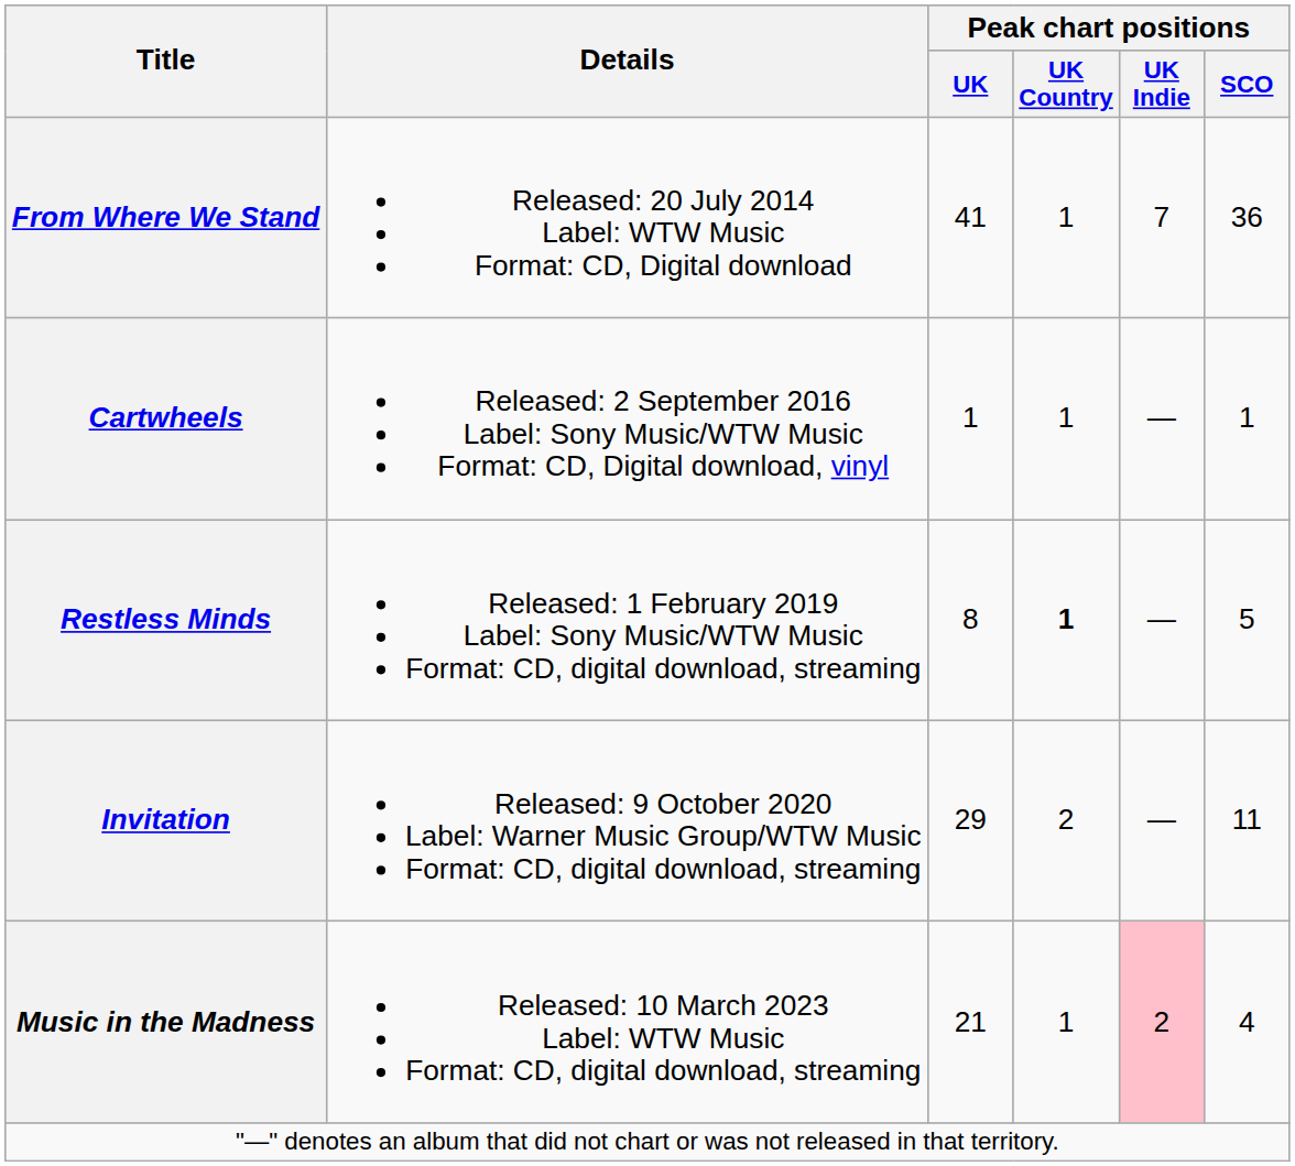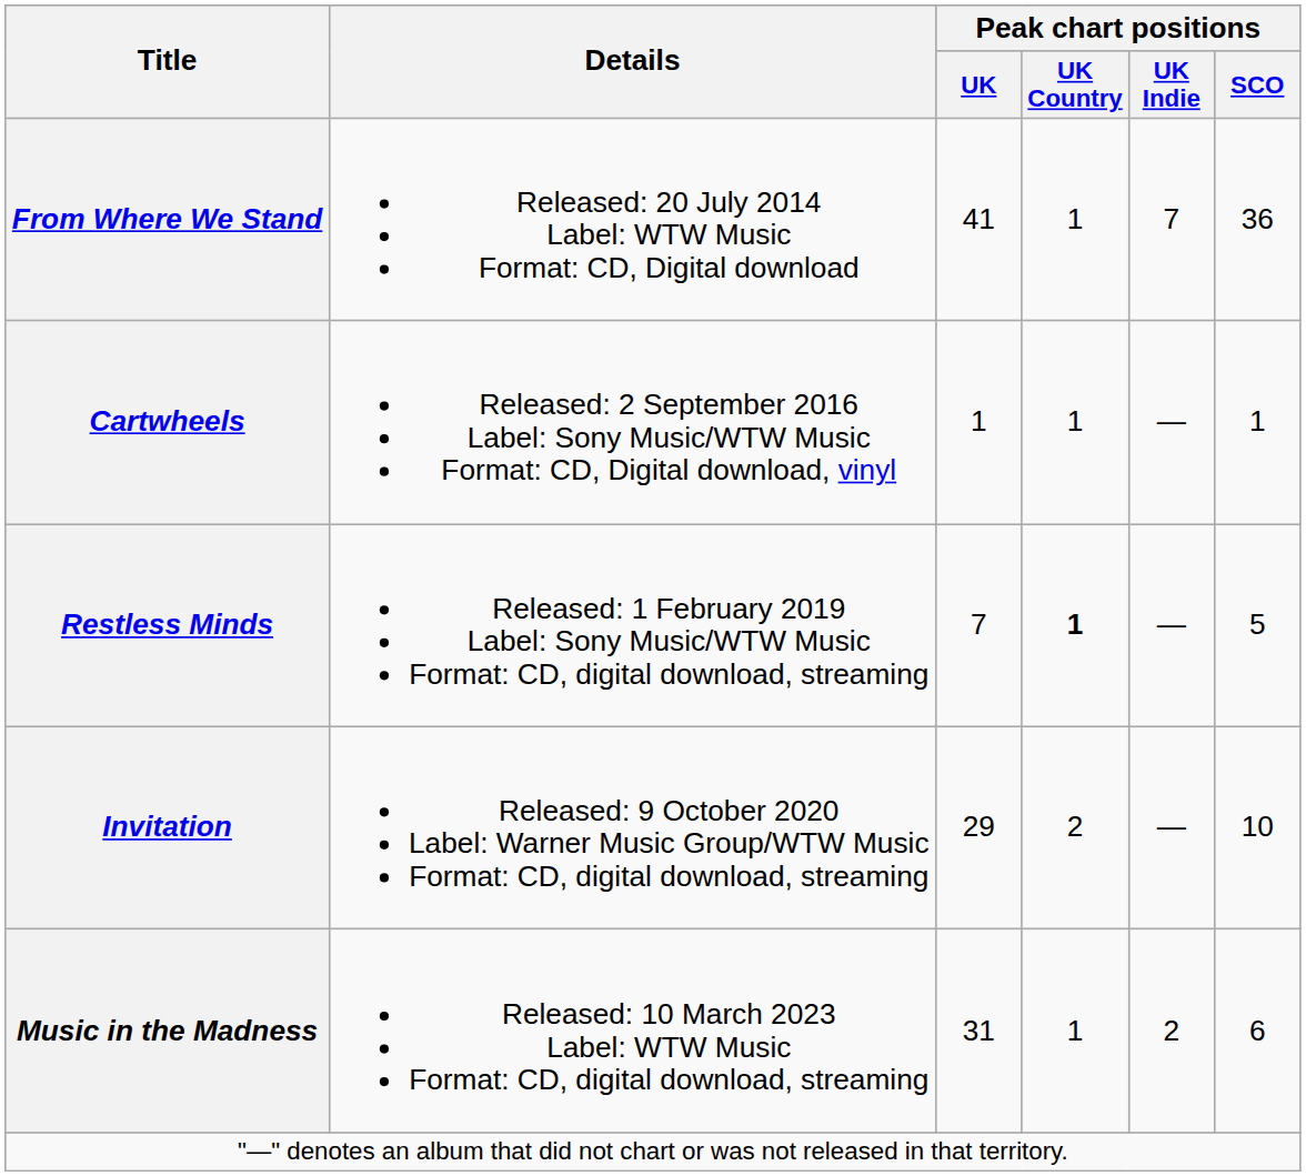 <table class="wikitable plainrowheaders" style="text-align:center;">
 <tr>
 <th scope="col" rowspan="2">Title</th>
 <th scope="col" rowspan="2">Details</th>
 <th scope="col" colspan="4">Peak chart positions</th>
 </tr>
 <tr>
 <th scope="col" style="width:3em;font-size:85%;"><a href='#'>UK</a><br></th>
 <th scope="col" style="width:3em;font-size:85%;"><a href='#'>UK<br>Country</a><br></th>
 <th scope="col" style="width:3em;font-size:85%;"><a href='#'>UK<br>Indie</a><br></th>
 <th scope="col" style="width:3em;font-size:85%;"><a href='#'>SCO</a><br></th>
 </tr>
 <tr>
 <th scope="row"><em><a href='#'>From Where We Stand</a></em></th>
 <td><br><ul><li>Released: 20 July 2014</li><li>Label: WTW Music</li><li>Format: CD, Digital download</li></ul></td>
 <td>41</td>
 <td>1</td>
 <td>7</td>
 <td>36</td>
 </tr>
 <tr>
 <th scope="row"><em><a href='#'>Cartwheels</a></em></th>
 <td><br><ul><li>Released: 2 September 2016</li><li>Label: Sony Music/WTW Music</li><li>Format: CD, Digital download, <a href='#'>vinyl</a></li></ul></td>
 <td>1</td>
 <td>1</td>
 <td>—</td>
 <td>1</td>
 </tr>
 <tr>
 <th scope="row"><em><a href='#'>Restless Minds</a></em></th>
 <td><br><ul><li>Released: 1 February 2019</li><li>Label: Sony Music/WTW Music</li><li>Format: CD, digital download, streaming</li></ul></td>
-<td>8</td>
+<td>7</td>
 <td><strong>1</strong></td>
 <td>—</td>
 <td>5</td>
 </tr>
 <tr>
 <th scope="row"><em><a href='#'>Invitation</a></em></th>
 <td><br><ul><li>Released: 9 October 2020</li><li>Label: Warner Music Group/WTW Music</li><li>Format: CD, digital download, streaming</li></ul></td>
 <td>29</td>
 <td>2</td>
 <td>—</td>
-<td>11</td>
+<td>10</td>
 </tr>
 <tr>
 <th scope="row"><em>Music in the Madness</em></th>
 <td><br><ul><li>Released: 10 March 2023</li><li>Label: WTW Music</li><li>Format: CD, digital download, streaming</li></ul></td>
-<td>21</td>
+<td>31</td>
 <td>1</td>
-<td style="background: pink;">2</td>
-<td>4</td>
+<td>2</td>
+<td>6</td>
 </tr>
 <tr>
 <td colspan="20" style="font-size:85%;">"—" denotes an album that did not chart or was not released in that territory.</td>
 </tr>
 </table>
